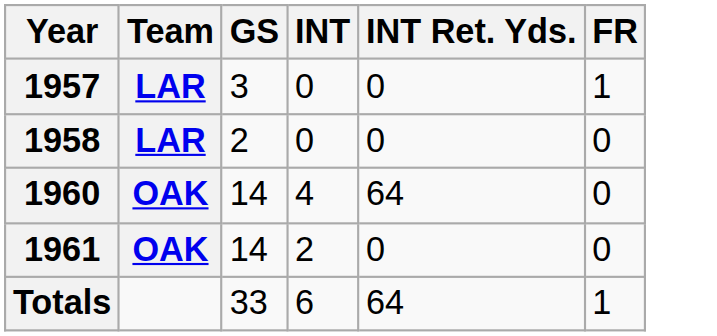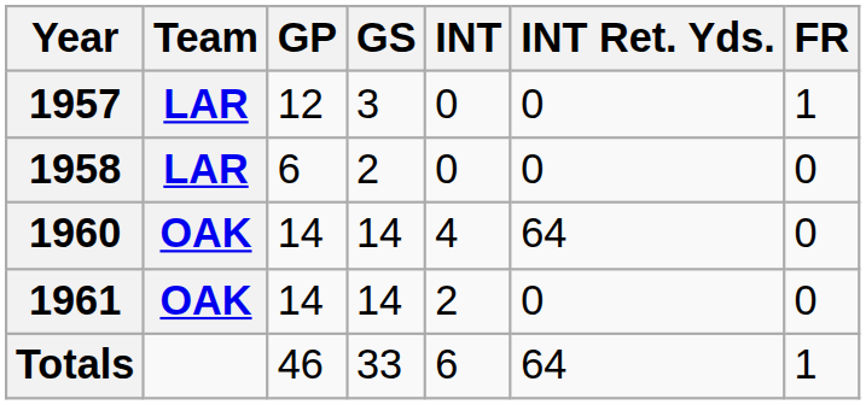 <table class="wikitable">
 <tr>
 <th>Year</th>
 <th>Team</th>
+<th>GP</th>
 <th>GS</th>
 <th>INT</th>
 <th>INT Ret. Yds.</th>
 <th>FR</th>
 </tr>
 <tr>
 <th>1957</th>
 <th><a href='#'>LAR</a></th>
+<td>12</td>
 <td>3</td>
 <td>0</td>
 <td>0</td>
 <td>1</td>
 </tr>
 <tr>
 <th>1958</th>
 <th><a href='#'>LAR</a></th>
+<td>6</td>
 <td>2</td>
 <td>0</td>
 <td>0</td>
 <td>0</td>
 </tr>
 <tr>
 <th>1960</th>
 <th><a href='#'>OAK</a></th>
 <td>14</td>
+<td>14</td>
 <td>4</td>
 <td>64</td>
 <td>0</td>
 </tr>
 <tr>
 <th>1961</th>
 <th><a href='#'>OAK</a></th>
 <td>14</td>
+<td>14</td>
 <td>2</td>
 <td>0</td>
 <td>0</td>
 </tr>
 <tr>
 <th>Totals</th>
 <td></td>
+<td>46</td>
 <td>33</td>
 <td>6</td>
 <td>64</td>
 <td>1</td>
 </tr>
 </table>
